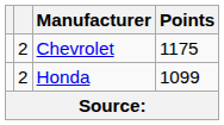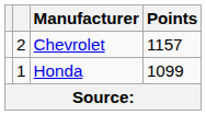 <table class="wikitable" style="font-size: 95%;">
 <tr>
 <th scope="col"></th>
 <th scope="col"></th>
 <th scope="col">Manufacturer</th>
 <th scope="col">Points</th>
 </tr>
 <tr>
 <td align="left"></td>
 <td align="center">2</td>
 <td><a href='#'>Chevrolet</a></td>
-<td>1175</td>
+<td>1157</td>
 </tr>
 <tr>
 <td align="left"></td>
-<td align="center">2</td>
+<td align="center">1</td>
 <td><a href='#'>Honda</a></td>
 <td>1099</td>
 </tr>
 <tr>
 <th colspan=4>Source:</th>
 </tr>
 </table>
